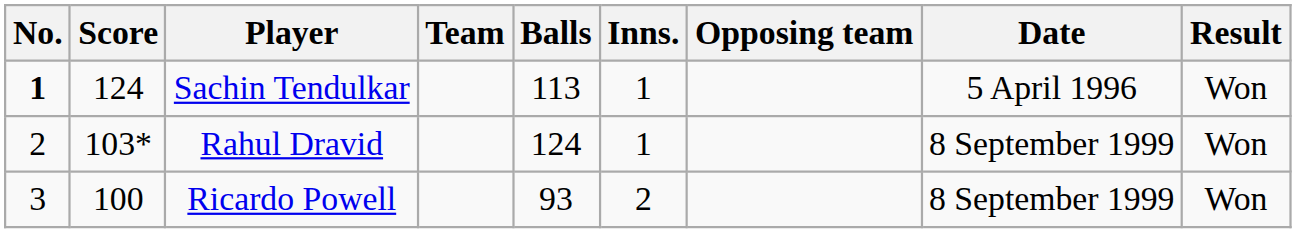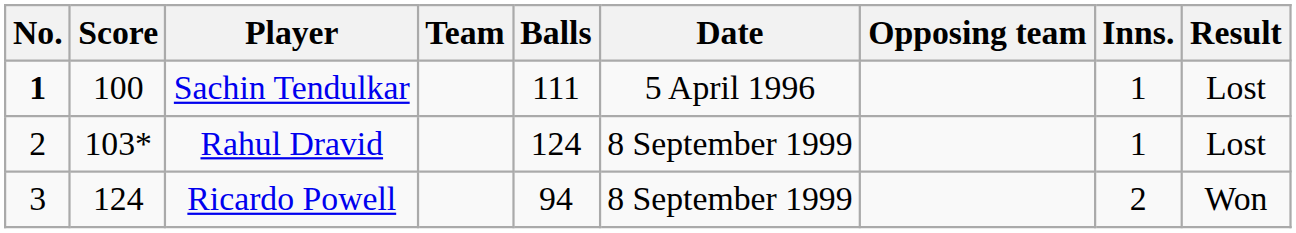 <table class="wikitable sortable" style="font-size:95%">
 <tr>
 <th>No.</th>
 <th>Score</th>
 <th>Player</th>
 <th>Team</th>
 <th>Balls</th>
+<th>Date</th>
+<th>Opposing team</th>
 <th>Inns.</th>
-<th>Opposing team</th>
-<th>Date</th>
 <th>Result</th>
 </tr>
 <tr align="center">
 <td><strong>1</strong></td>
-<td>124</td>
+<td>100</td>
 <td><a href='#'>Sachin Tendulkar</a></td>
 <td></td>
-<td>113</td>
+<td>111</td>
+<td>5 April 1996</td>
+<td></td>
 <td>1</td>
-<td></td>
-<td>5 April 1996</td>
-<td>Won</td>
+<td>Lost</td>
 </tr>
 <tr align="center">
 <td>2</td>
 <td>103*</td>
 <td><a href='#'>Rahul Dravid</a></td>
 <td></td>
 <td>124</td>
+<td>8 September 1999</td>
+<td></td>
 <td>1</td>
-<td></td>
-<td>8 September 1999</td>
-<td>Won</td>
+<td>Lost</td>
 </tr>
 <tr align="center">
 <td>3</td>
-<td>100</td>
+<td>124</td>
 <td><a href='#'>Ricardo Powell</a></td>
 <td></td>
-<td>93</td>
+<td>94</td>
+<td>8 September 1999</td>
+<td></td>
 <td>2</td>
-<td></td>
-<td>8 September 1999</td>
 <td>Won</td>
 </tr>
 </table>
